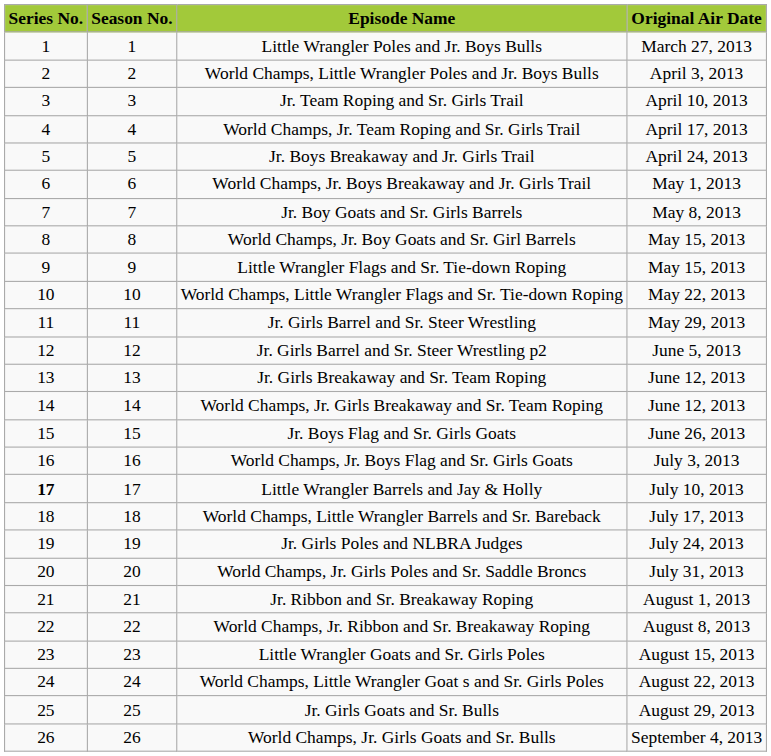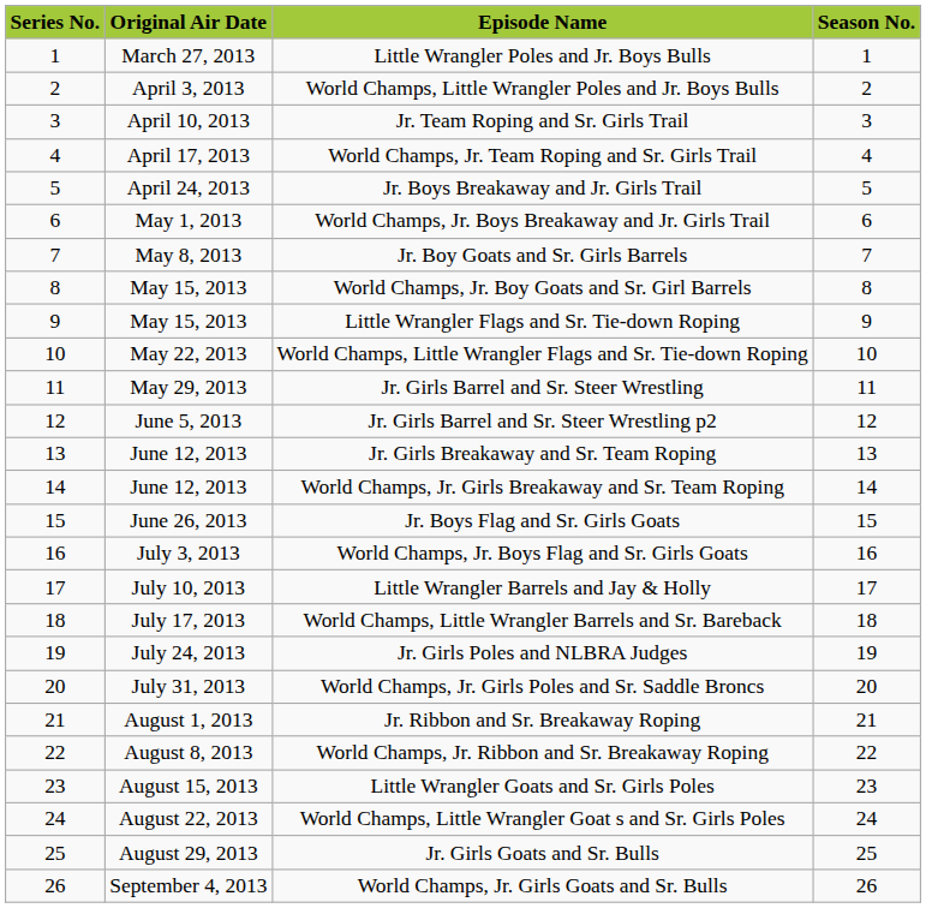 <table class="wikitable" style="text-align:center">
 <tr>
 <th scope="col" style="background-color: #A2C93A;">Series No.</th>
+<th scope="col" style="background-color: #A2C93A;">Original Air Date</th>
+<th scope="col" style="background-color: #A2C93A;">Episode Name</th>
 <th scope="col" style="background-color: #A2C93A;">Season No.</th>
-<th scope="col" style="background-color: #A2C93A;">Episode Name</th>
-<th scope="col" style="background-color: #A2C93A;">Original Air Date</th>
 </tr>
 <tr>
 <td>1</td>
+<td>March 27, 2013</td>
+<td>Little Wrangler Poles and Jr. Boys Bulls</td>
 <td>1</td>
-<td>Little Wrangler Poles and Jr. Boys Bulls</td>
-<td>March 27, 2013</td>
 </tr>
 <tr>
 <td>2</td>
+<td>April 3, 2013</td>
+<td>World Champs, Little Wrangler Poles and Jr. Boys Bulls</td>
 <td>2</td>
-<td>World Champs, Little Wrangler Poles and Jr. Boys Bulls</td>
-<td>April 3, 2013</td>
 </tr>
 <tr>
 <td>3</td>
+<td>April 10, 2013</td>
+<td>Jr. Team Roping and Sr. Girls Trail</td>
 <td>3</td>
-<td>Jr. Team Roping and Sr. Girls Trail</td>
-<td>April 10, 2013</td>
 </tr>
 <tr>
 <td>4</td>
+<td>April 17, 2013</td>
+<td>World Champs, Jr. Team Roping and Sr. Girls Trail</td>
 <td>4</td>
-<td>World Champs, Jr. Team Roping and Sr. Girls Trail</td>
-<td>April 17, 2013</td>
 </tr>
 <tr>
 <td>5</td>
+<td>April 24, 2013</td>
+<td>Jr. Boys Breakaway and Jr. Girls Trail</td>
 <td>5</td>
-<td>Jr. Boys Breakaway and Jr. Girls Trail</td>
-<td>April 24, 2013</td>
 </tr>
 <tr>
 <td>6</td>
+<td>May 1, 2013</td>
+<td>World Champs, Jr. Boys Breakaway and Jr. Girls Trail</td>
 <td>6</td>
-<td>World Champs, Jr. Boys Breakaway and Jr. Girls Trail</td>
-<td>May 1, 2013</td>
 </tr>
 <tr>
 <td>7</td>
+<td>May 8, 2013</td>
+<td>Jr. Boy Goats and Sr. Girls Barrels</td>
 <td>7</td>
-<td>Jr. Boy Goats and Sr. Girls Barrels</td>
-<td>May 8, 2013</td>
 </tr>
 <tr>
 <td>8</td>
+<td>May 15, 2013</td>
+<td>World Champs, Jr. Boy Goats and Sr. Girl Barrels</td>
 <td>8</td>
-<td>World Champs, Jr. Boy Goats and Sr. Girl Barrels</td>
-<td>May 15, 2013</td>
 </tr>
 <tr>
 <td>9</td>
+<td>May 15, 2013</td>
+<td>Little Wrangler Flags and Sr. Tie-down Roping</td>
 <td>9</td>
-<td>Little Wrangler Flags and Sr. Tie-down Roping</td>
-<td>May 15, 2013</td>
 </tr>
 <tr>
 <td>10</td>
+<td>May 22, 2013</td>
+<td>World Champs, Little Wrangler Flags and Sr. Tie-down Roping</td>
 <td>10</td>
-<td>World Champs, Little Wrangler Flags and Sr. Tie-down Roping</td>
-<td>May 22, 2013</td>
 </tr>
 <tr>
 <td>11</td>
+<td>May 29, 2013</td>
+<td>Jr. Girls Barrel and Sr. Steer Wrestling</td>
 <td>11</td>
-<td>Jr. Girls Barrel and Sr. Steer Wrestling</td>
-<td>May 29, 2013</td>
 </tr>
 <tr>
 <td>12</td>
+<td>June 5, 2013</td>
+<td>Jr. Girls Barrel and Sr. Steer Wrestling p2</td>
 <td>12</td>
-<td>Jr. Girls Barrel and Sr. Steer Wrestling p2</td>
-<td>June 5, 2013</td>
 </tr>
 <tr>
 <td>13</td>
+<td>June 12, 2013</td>
+<td>Jr. Girls Breakaway and Sr. Team Roping</td>
 <td>13</td>
-<td>Jr. Girls Breakaway and Sr. Team Roping</td>
-<td>June 12, 2013</td>
 </tr>
 <tr>
 <td>14</td>
+<td>June 12, 2013</td>
+<td>World Champs, Jr. Girls Breakaway and Sr. Team Roping</td>
 <td>14</td>
-<td>World Champs, Jr. Girls Breakaway and Sr. Team Roping</td>
-<td>June 12, 2013</td>
 </tr>
 <tr>
 <td>15</td>
+<td>June 26, 2013</td>
+<td>Jr. Boys Flag and Sr. Girls Goats</td>
 <td>15</td>
-<td>Jr. Boys Flag and Sr. Girls Goats</td>
-<td>June 26, 2013</td>
 </tr>
 <tr>
 <td>16</td>
+<td>July 3, 2013</td>
+<td>World Champs, Jr. Boys Flag and Sr. Girls Goats</td>
 <td>16</td>
-<td>World Champs, Jr. Boys Flag and Sr. Girls Goats</td>
-<td>July 3, 2013</td>
 </tr>
 <tr>
-<td><strong>17</strong></td>
 <td>17</td>
+<td>July 10, 2013</td>
 <td>Little Wrangler Barrels and Jay & Holly</td>
-<td>July 10, 2013</td>
+<td>17</td>
 </tr>
 <tr>
 <td>18</td>
+<td>July 17, 2013</td>
+<td>World Champs, Little Wrangler Barrels and Sr. Bareback</td>
 <td>18</td>
-<td>World Champs, Little Wrangler Barrels and Sr. Bareback</td>
-<td>July 17, 2013</td>
 </tr>
 <tr>
 <td>19</td>
+<td>July 24, 2013</td>
+<td>Jr. Girls Poles and NLBRA Judges</td>
 <td>19</td>
-<td>Jr. Girls Poles and NLBRA Judges</td>
-<td>July 24, 2013</td>
 </tr>
 <tr>
 <td>20</td>
+<td>July 31, 2013</td>
+<td>World Champs, Jr. Girls Poles and Sr. Saddle Broncs</td>
 <td>20</td>
-<td>World Champs, Jr. Girls Poles and Sr. Saddle Broncs</td>
-<td>July 31, 2013</td>
 </tr>
 <tr>
 <td>21</td>
+<td>August 1, 2013</td>
+<td>Jr. Ribbon and Sr. Breakaway Roping</td>
 <td>21</td>
-<td>Jr. Ribbon and Sr. Breakaway Roping</td>
-<td>August 1, 2013</td>
 </tr>
 <tr>
 <td>22</td>
+<td>August 8, 2013</td>
+<td>World Champs, Jr. Ribbon and Sr. Breakaway Roping</td>
 <td>22</td>
-<td>World Champs, Jr. Ribbon and Sr. Breakaway Roping</td>
-<td>August 8, 2013</td>
 </tr>
 <tr>
 <td>23</td>
+<td>August 15, 2013</td>
+<td>Little Wrangler Goats and Sr. Girls Poles</td>
 <td>23</td>
-<td>Little Wrangler Goats and Sr. Girls Poles</td>
-<td>August 15, 2013</td>
 </tr>
 <tr>
 <td>24</td>
+<td>August 22, 2013</td>
+<td>World Champs, Little Wrangler Goat s and Sr. Girls Poles</td>
 <td>24</td>
-<td>World Champs, Little Wrangler Goat s and Sr. Girls Poles</td>
-<td>August 22, 2013</td>
 </tr>
 <tr>
 <td>25</td>
+<td>August 29, 2013</td>
+<td>Jr. Girls Goats and Sr. Bulls</td>
 <td>25</td>
-<td>Jr. Girls Goats and Sr. Bulls</td>
-<td>August 29, 2013</td>
 </tr>
 <tr>
 <td>26</td>
+<td>September 4, 2013</td>
+<td>World Champs, Jr. Girls Goats and Sr. Bulls</td>
 <td>26</td>
-<td>World Champs, Jr. Girls Goats and Sr. Bulls</td>
-<td>September 4, 2013</td>
 </tr>
 </table>
